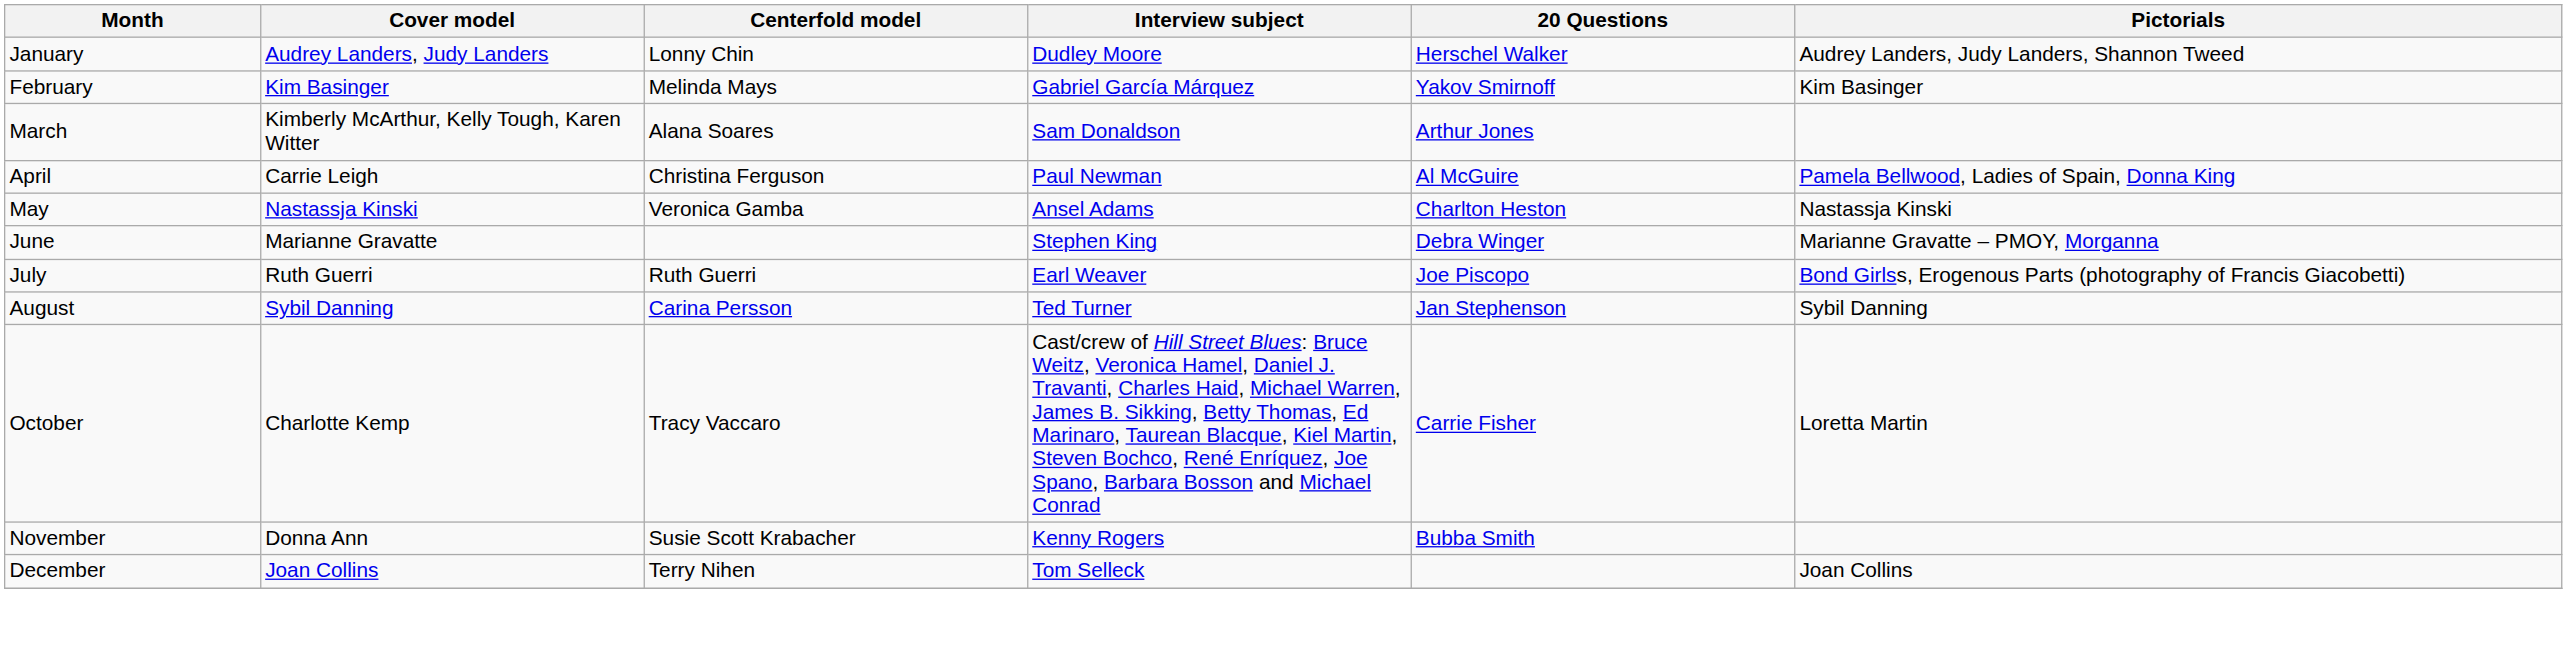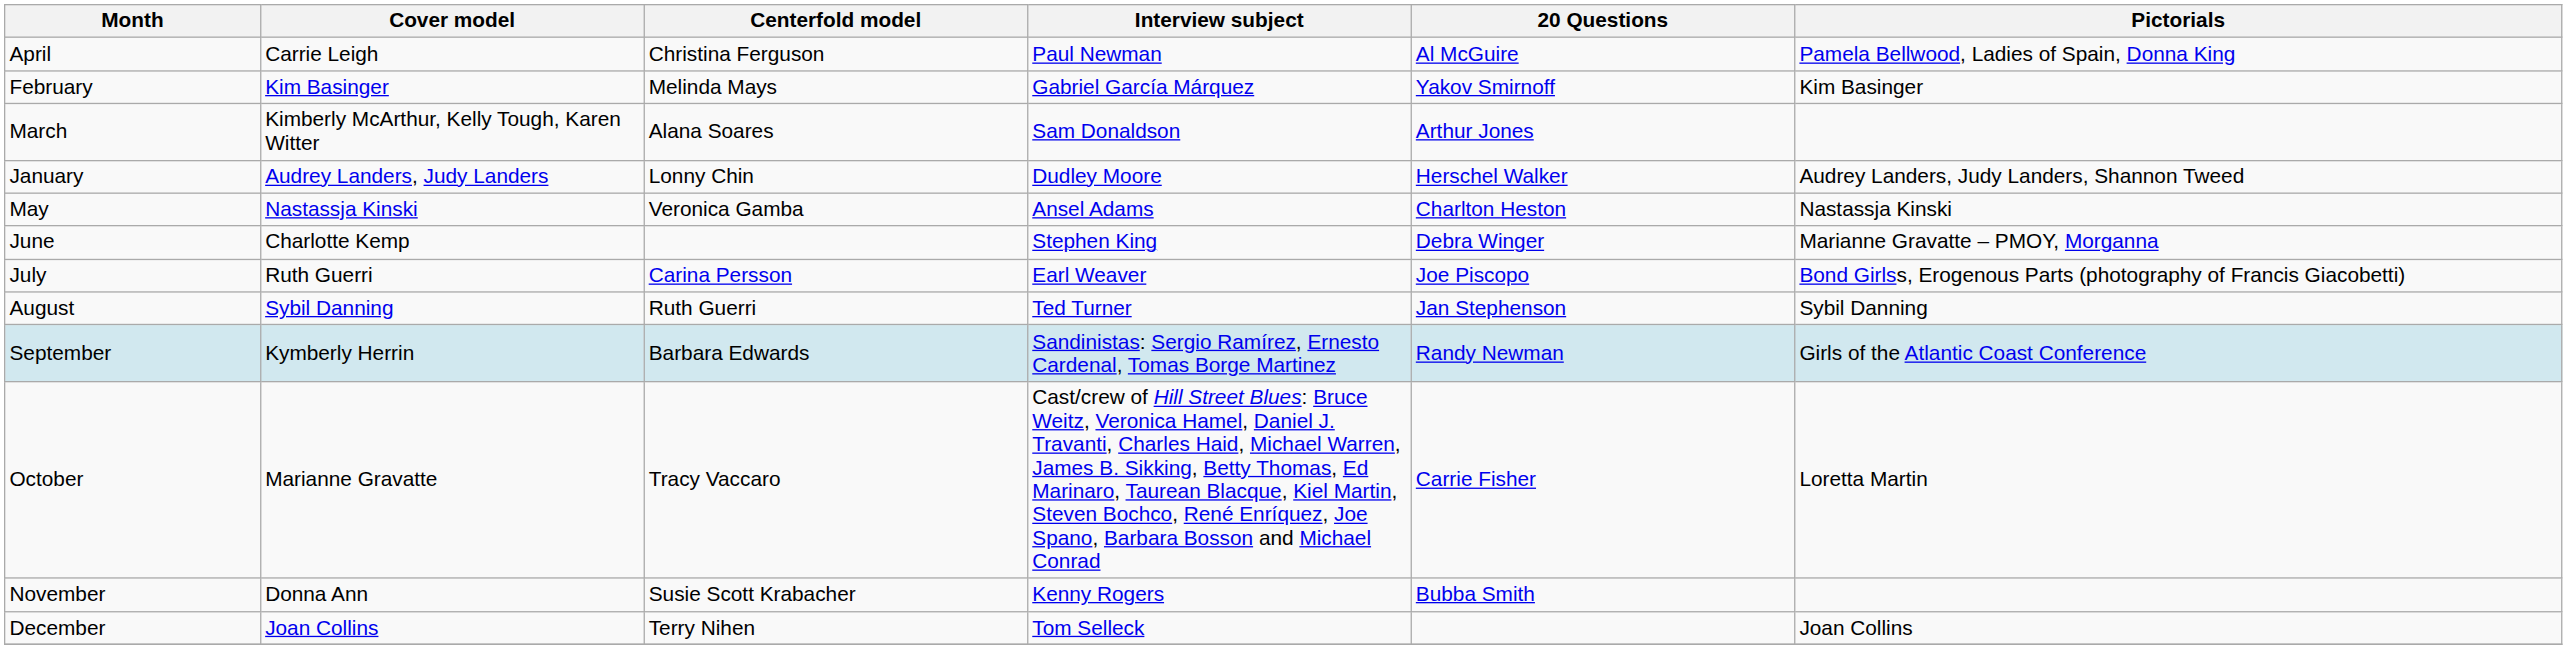 <table class="wikitable">
 <tr>
 <th width="10%">Month</th>
 <th width="15%">Cover model</th>
 <th width="15%">Centerfold model</th>
 <th width="15%">Interview subject</th>
 <th width="15%">20 Questions</th>
 <th width="30%">Pictorials</th>
 </tr>
 <tr>
-<td>January</td>
-<td><a href='#'>Audrey Landers</a>, <a href='#'>Judy Landers</a></td>
-<td>Lonny Chin</td>
-<td><a href='#'>Dudley Moore</a></td>
-<td><a href='#'>Herschel Walker</a></td>
-<td>Audrey Landers, Judy Landers, Shannon Tweed</td>
+<td>April</td>
+<td>Carrie Leigh</td>
+<td>Christina Ferguson</td>
+<td><a href='#'>Paul Newman</a></td>
+<td><a href='#'>Al McGuire</a></td>
+<td><a href='#'>Pamela Bellwood</a>, Ladies of Spain, <a href='#'>Donna King</a></td>
 </tr>
 <tr>
 <td>February</td>
 <td><a href='#'>Kim Basinger</a></td>
 <td>Melinda Mays</td>
 <td><a href='#'>Gabriel García Márquez</a></td>
 <td><a href='#'>Yakov Smirnoff</a></td>
 <td>Kim Basinger</td>
 </tr>
 <tr>
 <td>March</td>
 <td>Kimberly McArthur, Kelly Tough, Karen Witter</td>
 <td>Alana Soares</td>
 <td><a href='#'>Sam Donaldson</a></td>
 <td><a href='#'>Arthur Jones</a></td>
 <td></td>
 </tr>
 <tr>
-<td>April</td>
-<td>Carrie Leigh</td>
-<td>Christina Ferguson</td>
-<td><a href='#'>Paul Newman</a></td>
-<td><a href='#'>Al McGuire</a></td>
-<td><a href='#'>Pamela Bellwood</a>, Ladies of Spain, <a href='#'>Donna King</a></td>
+<td>January</td>
+<td><a href='#'>Audrey Landers</a>, <a href='#'>Judy Landers</a></td>
+<td>Lonny Chin</td>
+<td><a href='#'>Dudley Moore</a></td>
+<td><a href='#'>Herschel Walker</a></td>
+<td>Audrey Landers, Judy Landers, Shannon Tweed</td>
 </tr>
 <tr>
 <td>May</td>
 <td><a href='#'>Nastassja Kinski</a></td>
 <td>Veronica Gamba</td>
 <td><a href='#'>Ansel Adams</a></td>
 <td><a href='#'>Charlton Heston</a></td>
 <td>Nastassja Kinski</td>
 </tr>
 <tr>
 <td>June</td>
-<td>Marianne Gravatte</td>
+<td>Charlotte Kemp</td>
 <td></td>
 <td><a href='#'>Stephen King</a></td>
 <td><a href='#'>Debra Winger</a></td>
 <td>Marianne Gravatte – PMOY,  <a href='#'>Morganna</a></td>
 </tr>
 <tr>
 <td>July</td>
 <td>Ruth Guerri</td>
-<td>Ruth Guerri</td>
+<td><a href='#'>Carina Persson</a></td>
 <td><a href='#'>Earl Weaver</a></td>
 <td><a href='#'>Joe Piscopo</a></td>
 <td><a href='#'>Bond Girls</a>s, Erogenous Parts (photography of Francis Giacobetti)</td>
 </tr>
 <tr>
 <td>August</td>
 <td><a href='#'>Sybil Danning</a></td>
-<td><a href='#'>Carina Persson</a></td>
+<td>Ruth Guerri</td>
 <td><a href='#'>Ted Turner</a></td>
 <td><a href='#'>Jan Stephenson</a></td>
 <td>Sybil Danning</td>
 </tr>
+<tr style="background:#D1E8EF;">
+<td>September</td>
+<td>Kymberly Herrin</td>
+<td>Barbara Edwards</td>
+<td><a href='#'>Sandinistas</a>: <a href='#'>Sergio Ramírez</a>, <a href='#'>Ernesto Cardenal</a>, <a href='#'>Tomas Borge Martinez</a></td>
+<td><a href='#'>Randy Newman</a></td>
+<td>Girls of the <a href='#'>Atlantic Coast Conference</a></td>
+</tr>
 <tr>
 <td>October</td>
-<td>Charlotte Kemp</td>
+<td>Marianne Gravatte</td>
 <td>Tracy Vaccaro</td>
 <td>Cast/crew of <em><a href='#'>Hill Street Blues</a></em>: <a href='#'>Bruce Weitz</a>, <a href='#'>Veronica Hamel</a>, <a href='#'>Daniel J. Travanti</a>, <a href='#'>Charles Haid</a>, <a href='#'>Michael Warren</a>, <a href='#'>James B. Sikking</a>, <a href='#'>Betty Thomas</a>, <a href='#'>Ed Marinaro</a>, <a href='#'>Taurean Blacque</a>, <a href='#'>Kiel Martin</a>, <a href='#'>Steven Bochco</a>, <a href='#'>René Enríquez</a>, <a href='#'>Joe Spano</a>, <a href='#'>Barbara Bosson</a> and <a href='#'>Michael Conrad</a></td>
 <td><a href='#'>Carrie Fisher</a></td>
 <td>Loretta Martin</td>
 </tr>
 <tr>
 <td>November</td>
 <td>Donna Ann</td>
 <td>Susie Scott Krabacher</td>
 <td><a href='#'>Kenny Rogers</a></td>
 <td><a href='#'>Bubba Smith</a></td>
 <td></td>
 </tr>
 <tr>
 <td>December</td>
 <td><a href='#'>Joan Collins</a></td>
 <td>Terry Nihen</td>
 <td><a href='#'>Tom Selleck</a></td>
 <td></td>
 <td>Joan Collins</td>
 </tr>
 <tr>
 </tr>
 </table>
